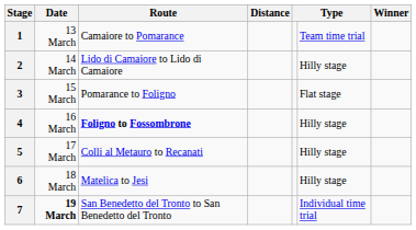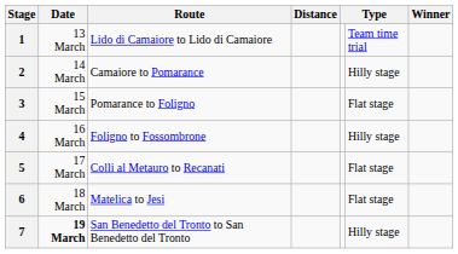 <table class="wikitable">
 <tr>
 <th scope=col>Stage</th>
 <th scope=col>Date</th>
 <th scope=col>Route</th>
 <th scope=col>Distance</th>
 <th scope=col colspan="2">Type</th>
 <th scope=col>Winner</th>
 </tr>
 <tr>
 <th scope=row>1</th>
 <td style="text-align:right;">13 March</td>
-<td>Camaiore to <a href='#'>Pomarance</a></td>
+<td><a href='#'>Lido di Camaiore</a> to Lido di Camaiore</td>
 <td style="text-align:center;"></td>
 <td></td>
 <td><a href='#'>Team time trial</a></td>
 <td></td>
 </tr>
 <tr>
 <th scope=row>2</th>
 <td style="text-align:right;">14 March</td>
-<td><a href='#'>Lido di Camaiore</a> to Lido di Camaiore</td>
+<td>Camaiore to <a href='#'>Pomarance</a></td>
 <td style="text-align:center;"></td>
 <td></td>
 <td>Hilly stage</td>
 <td></td>
 </tr>
 <tr>
 <th scope=row>3</th>
 <td style="text-align:right;">15 March</td>
 <td>Pomarance to <a href='#'>Foligno</a></td>
 <td style="text-align:center;"></td>
 <td></td>
 <td>Flat stage</td>
 <td></td>
 </tr>
 <tr>
 <th scope=row>4</th>
 <td style="text-align:right;">16 March</td>
-<td><strong><a href='#'>Foligno</a> to <a href='#'>Fossombrone</a></strong></td>
+<td><a href='#'>Foligno</a> to <a href='#'>Fossombrone</a></td>
 <td style="text-align:center;"></td>
 <td></td>
 <td>Hilly stage</td>
 <td></td>
 </tr>
 <tr>
 <th scope=row>5</th>
 <td style="text-align:right;">17 March</td>
 <td><a href='#'>Colli al Metauro</a> to <a href='#'>Recanati</a></td>
 <td style="text-align:center;"></td>
 <td></td>
-<td>Hilly stage</td>
+<td>Flat stage</td>
 <td></td>
 </tr>
 <tr>
 <th scope=row>6</th>
 <td style="text-align:right;">18 March</td>
 <td><a href='#'>Matelica</a> to <a href='#'>Jesi</a></td>
 <td style="text-align:center;"></td>
 <td></td>
-<td>Hilly stage</td>
+<td>Flat stage</td>
 <td></td>
 </tr>
 <tr>
 <th scope=row>7</th>
 <td style="text-align:right;"><strong>19 March</strong></td>
 <td><a href='#'>San Benedetto del Tronto</a> to San Benedetto del Tronto</td>
 <td style="text-align:center;"></td>
 <td></td>
-<td><a href='#'>Individual time trial</a></td>
+<td>Hilly stage</td>
 <td></td>
 </tr>
 </table>
